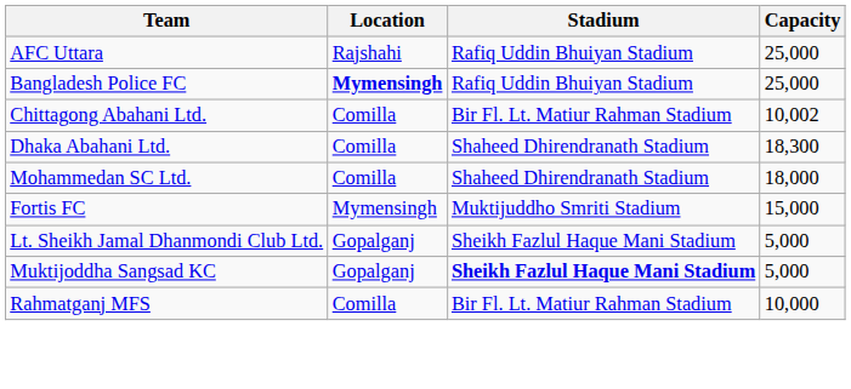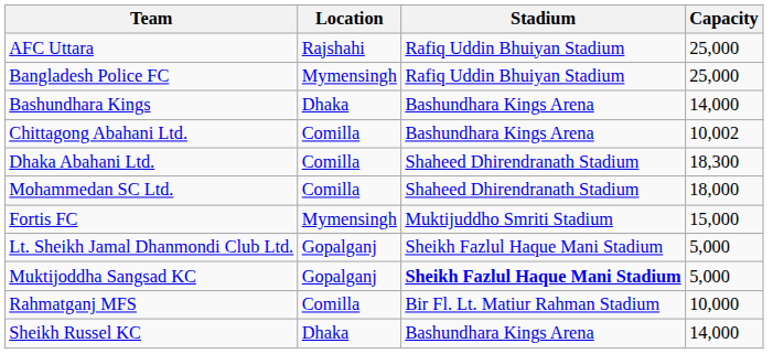 <table class="wikitable sortable">
 <tr>
 <th>Team</th>
 <th>Location</th>
 <th>Stadium</th>
 <th>Capacity</th>
 </tr>
 <tr>
 <td><a href='#'>AFC Uttara</a></td>
 <td><a href='#'>Rajshahi</a></td>
 <td><a href='#'>Rafiq Uddin Bhuiyan Stadium</a></td>
 <td>25,000</td>
 </tr>
 <tr>
 <td><a href='#'>Bangladesh Police FC</a></td>
-<td><strong><a href='#'>Mymensingh</a></strong></td>
+<td><a href='#'>Mymensingh</a></td>
 <td><a href='#'>Rafiq Uddin Bhuiyan Stadium</a></td>
 <td>25,000</td>
 </tr>
 <tr>
+<td><a href='#'>Bashundhara Kings</a></td>
+<td><a href='#'>Dhaka</a></td>
+<td><a href='#'>Bashundhara Kings Arena</a></td>
+<td>14,000</td>
+</tr>
+<tr>
 <td><a href='#'>Chittagong Abahani Ltd.</a></td>
 <td><a href='#'>Comilla</a></td>
-<td><a href='#'>Bir Fl. Lt. Matiur Rahman Stadium</a></td>
+<td><a href='#'>Bashundhara Kings Arena</a></td>
 <td>10,002</td>
 </tr>
 <tr>
 <td><a href='#'>Dhaka Abahani Ltd.</a></td>
 <td><a href='#'>Comilla</a></td>
 <td><a href='#'>Shaheed Dhirendranath Stadium</a></td>
 <td>18,300</td>
 </tr>
 <tr>
 <td><a href='#'>Mohammedan SC Ltd.</a></td>
 <td><a href='#'>Comilla</a></td>
 <td><a href='#'>Shaheed Dhirendranath Stadium</a></td>
 <td>18,000</td>
 </tr>
 <tr>
 <td><a href='#'>Fortis FC</a></td>
 <td><a href='#'>Mymensingh</a></td>
 <td><a href='#'>Muktijuddho Smriti Stadium</a></td>
 <td>15,000</td>
 </tr>
 <tr>
 <td><a href='#'>Lt. Sheikh Jamal Dhanmondi Club Ltd.</a></td>
 <td><a href='#'>Gopalganj</a></td>
 <td><a href='#'>Sheikh Fazlul Haque Mani Stadium</a></td>
 <td>5,000</td>
 </tr>
 <tr>
 <td><a href='#'>Muktijoddha Sangsad KC</a></td>
 <td><a href='#'>Gopalganj</a></td>
 <td><strong><a href='#'>Sheikh Fazlul Haque Mani Stadium</a></strong></td>
 <td>5,000</td>
 </tr>
 <tr>
 <td><a href='#'>Rahmatganj MFS</a></td>
 <td><a href='#'>Comilla</a></td>
 <td><a href='#'>Bir Fl. Lt. Matiur Rahman Stadium</a></td>
 <td>10,000</td>
 </tr>
+<tr>
+<td><a href='#'>Sheikh Russel KC</a></td>
+<td><a href='#'>Dhaka</a></td>
+<td><a href='#'>Bashundhara Kings Arena</a></td>
+<td>14,000</td>
+</tr>
 </table>
